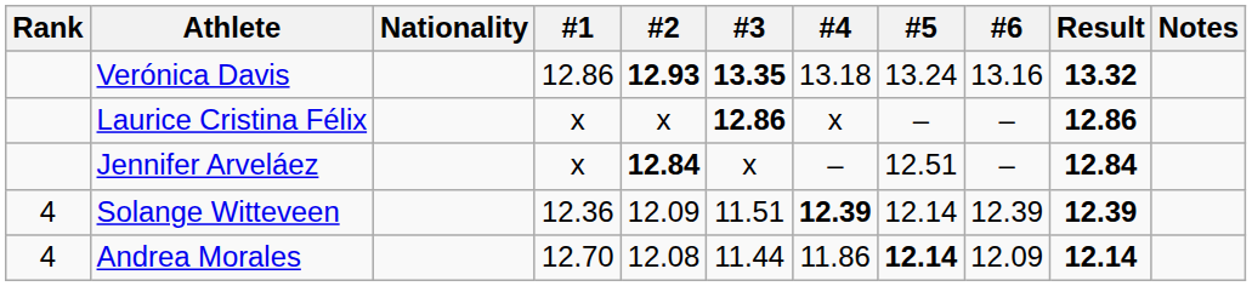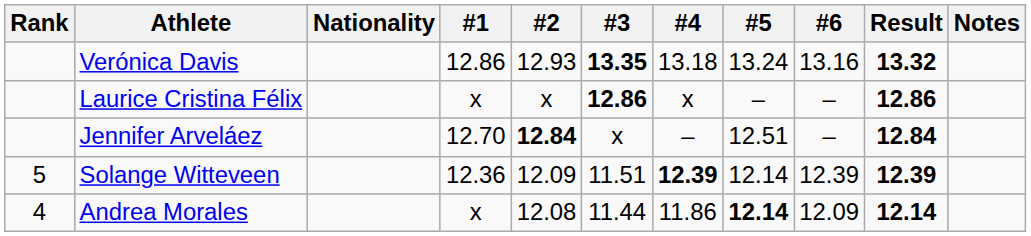 <table class="wikitable sortable" style="text-align:center">
 <tr>
 <th>Rank</th>
 <th>Athlete</th>
 <th>Nationality</th>
 <th>#1</th>
 <th>#2</th>
 <th>#3</th>
 <th>#4</th>
 <th>#5</th>
 <th>#6</th>
 <th>Result</th>
 <th>Notes</th>
 </tr>
 <tr>
 <td></td>
 <td align="left"><a href='#'>Verónica Davis</a></td>
 <td align=left></td>
 <td>12.86</td>
-<td><strong>12.93</strong></td>
+<td>12.93</td>
 <td><strong>13.35</strong></td>
 <td>13.18</td>
 <td>13.24</td>
 <td>13.16</td>
 <td><strong>13.32</strong></td>
 <td></td>
 </tr>
 <tr>
 <td></td>
 <td align="left"><a href='#'>Laurice Cristina Félix</a></td>
 <td align=left></td>
 <td>x</td>
 <td>x</td>
 <td><strong>12.86</strong></td>
 <td>x</td>
 <td>–</td>
 <td>–</td>
 <td><strong>12.86</strong></td>
 <td></td>
 </tr>
 <tr>
 <td></td>
 <td align="left"><a href='#'>Jennifer Arveláez</a></td>
 <td align=left></td>
-<td>x</td>
+<td>12.70</td>
 <td><strong>12.84</strong></td>
 <td>x</td>
 <td>–</td>
 <td>12.51</td>
 <td>–</td>
 <td><strong>12.84</strong></td>
 <td></td>
 </tr>
 <tr>
-<td>4</td>
+<td>5</td>
 <td align="left"><a href='#'>Solange Witteveen</a></td>
 <td align=left></td>
 <td>12.36</td>
 <td>12.09</td>
 <td>11.51</td>
 <td><strong>12.39</strong></td>
 <td>12.14</td>
 <td>12.39</td>
 <td><strong>12.39</strong></td>
 <td></td>
 </tr>
 <tr>
 <td>4</td>
 <td align="left"><a href='#'>Andrea Morales</a></td>
 <td align=left></td>
-<td>12.70</td>
+<td>x</td>
 <td>12.08</td>
 <td>11.44</td>
 <td>11.86</td>
 <td><strong>12.14</strong></td>
 <td>12.09</td>
 <td><strong>12.14</strong></td>
 <td></td>
 </tr>
 </table>
